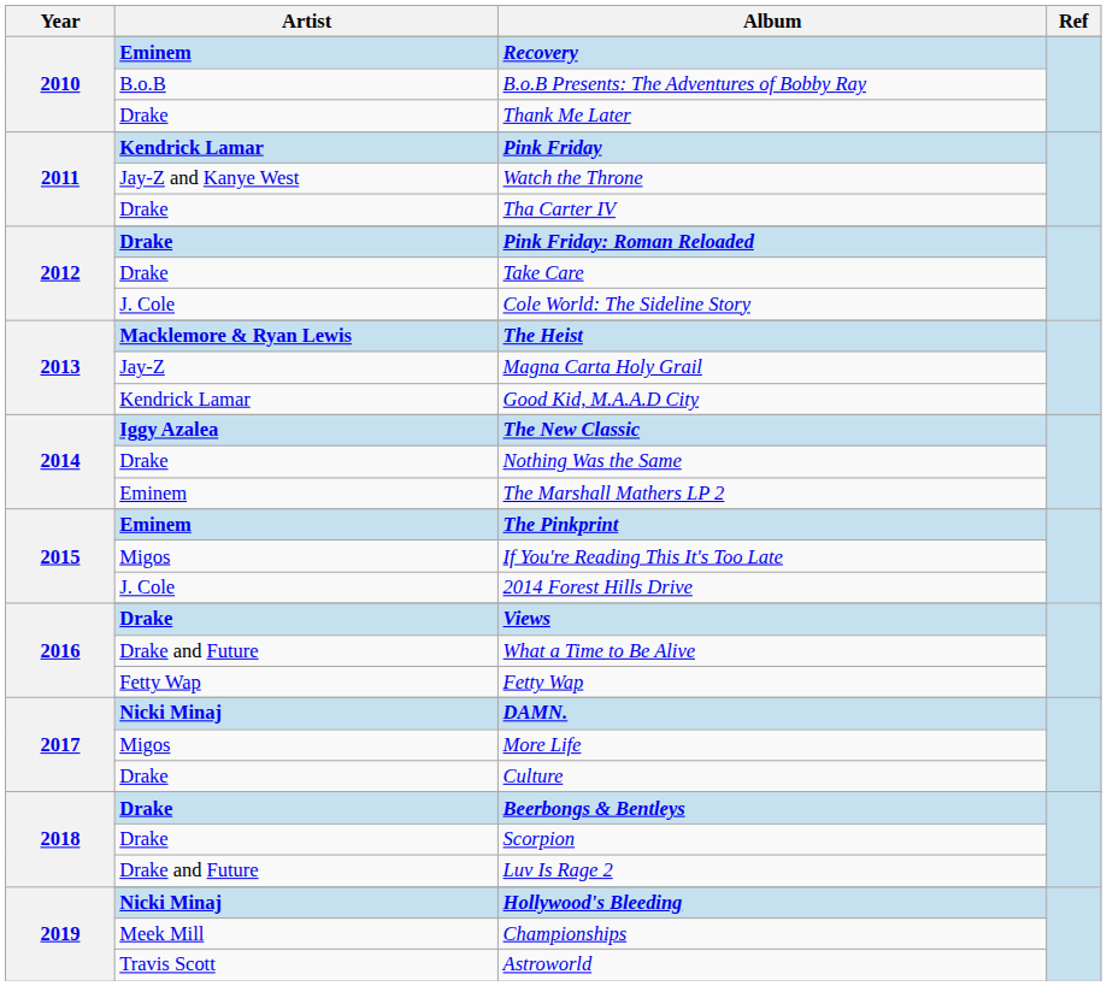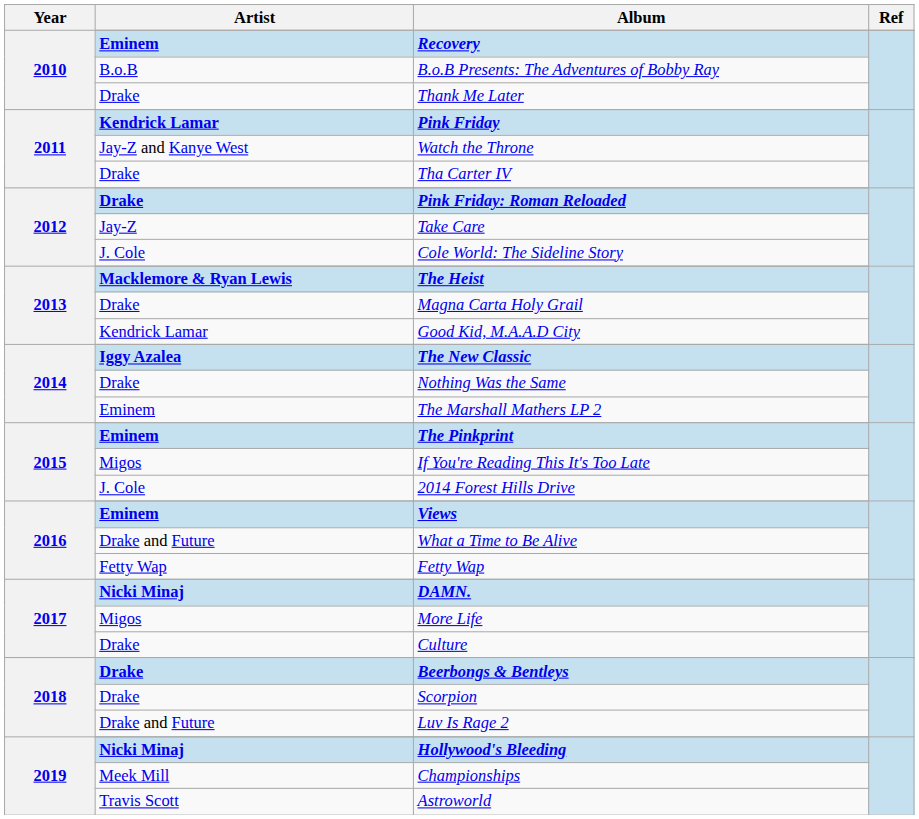 <table class="wikitable" width="100%">
 <tr>
 <th width="10%">Year</th>
 <th width="35%">Artist</th>
 <th width="50%">Album</th>
 <th width="5%">Ref</th>
 </tr>
 <tr>
 <th rowspan="4" align="center"><a href='#'>2010<br></a></th>
 </tr>
 <tr style="background:#c5e1f0">
 <td><strong><a href='#'>Eminem</a></strong></td>
 <td><strong><em><a href='#'>Recovery</a></em></strong></td>
 <td rowspan="4" align="center"></td>
 </tr>
 <tr>
 <td><a href='#'>B.o.B</a></td>
 <td><em><a href='#'>B.o.B Presents: The Adventures of Bobby Ray</a></em></td>
 </tr>
 <tr>
 <td><a href='#'>Drake</a></td>
 <td><em><a href='#'>Thank Me Later</a></em></td>
 </tr>
 <tr>
 <th rowspan="4" align="center"><a href='#'>2011<br></a></th>
 </tr>
 <tr style="background:#c5e1f0">
 <td><strong><a href='#'>Kendrick Lamar</a></strong></td>
 <td><strong><em><a href='#'>Pink Friday</a></em></strong></td>
 <td rowspan="4" align="center"></td>
 </tr>
 <tr>
 <td><a href='#'>Jay-Z</a> and <a href='#'>Kanye West</a></td>
 <td><em><a href='#'>Watch the Throne</a></em></td>
 </tr>
 <tr>
 <td><a href='#'>Drake</a></td>
 <td><em><a href='#'>Tha Carter IV</a></em></td>
 </tr>
 <tr>
 <th rowspan="4" align="center"><a href='#'>2012<br></a></th>
 </tr>
 <tr style="background:#c5e1f0">
 <td><strong><a href='#'>Drake</a></strong></td>
 <td><strong><em><a href='#'>Pink Friday: Roman Reloaded</a></em></strong></td>
 <td rowspan="4" align="center"></td>
 </tr>
 <tr>
-<td><a href='#'>Drake</a></td>
+<td><a href='#'>Jay-Z</a></td>
 <td><em><a href='#'>Take Care</a></em></td>
 </tr>
 <tr>
 <td><a href='#'>J. Cole</a></td>
 <td><em><a href='#'>Cole World: The Sideline Story</a></em></td>
 </tr>
 <tr>
 <th rowspan="4" align="center"><a href='#'>2013<br></a></th>
 </tr>
 <tr style="background:#c5e1f0">
 <td><strong><a href='#'>Macklemore & Ryan Lewis</a></strong></td>
 <td><strong><em><a href='#'>The Heist</a></em></strong></td>
 <td rowspan="4" align="center"></td>
 </tr>
 <tr>
-<td><a href='#'>Jay-Z</a></td>
+<td><a href='#'>Drake</a></td>
 <td><em><a href='#'>Magna Carta Holy Grail</a></em></td>
 </tr>
 <tr>
 <td><a href='#'>Kendrick Lamar</a></td>
 <td><em><a href='#'>Good Kid, M.A.A.D City</a></em></td>
 </tr>
 <tr>
 <th rowspan="4" align="center"><a href='#'>2014<br></a></th>
 </tr>
 <tr style="background:#c5e1f0">
 <td><strong><a href='#'>Iggy Azalea</a></strong></td>
 <td><strong><em><a href='#'>The New Classic</a></em></strong></td>
 <td rowspan="4" align="center"></td>
 </tr>
 <tr>
 <td><a href='#'>Drake</a></td>
 <td><em><a href='#'>Nothing Was the Same</a></em></td>
 </tr>
 <tr>
 <td><a href='#'>Eminem</a></td>
 <td><em><a href='#'>The Marshall Mathers LP 2</a></em></td>
 </tr>
 <tr>
 <th rowspan="4" align="center"><a href='#'>2015<br></a></th>
 </tr>
 <tr style="background:#c5e1f0">
 <td><strong><a href='#'>Eminem</a></strong></td>
 <td><strong><em><a href='#'>The Pinkprint</a></em></strong></td>
 <td rowspan="4" align="center"></td>
 </tr>
 <tr>
 <td><a href='#'>Migos</a></td>
 <td><em><a href='#'>If You're Reading This It's Too Late</a></em></td>
 </tr>
 <tr>
 <td><a href='#'>J. Cole</a></td>
 <td><em><a href='#'>2014 Forest Hills Drive</a></em></td>
 </tr>
 <tr>
 <th rowspan="4" align="center"><a href='#'>2016<br></a></th>
 </tr>
 <tr style="background:#c5e1f0">
-<td><strong><a href='#'>Drake</a></strong></td>
+<td><strong><a href='#'>Eminem</a></strong></td>
 <td><strong><em><a href='#'>Views</a></em></strong></td>
 <td rowspan="4" align="center"></td>
 </tr>
 <tr>
 <td><a href='#'>Drake</a> and <a href='#'>Future</a></td>
 <td><em><a href='#'>What a Time to Be Alive</a></em></td>
 </tr>
 <tr>
 <td><a href='#'>Fetty Wap</a></td>
 <td><em><a href='#'>Fetty Wap</a></em></td>
 </tr>
 <tr>
 <th rowspan="4" align="center"><a href='#'>2017<br></a></th>
 </tr>
 <tr style="background:#c5e1f0">
 <td><strong><a href='#'>Nicki Minaj</a></strong></td>
 <td><strong><em><a href='#'>DAMN.</a></em></strong></td>
 <td rowspan="4" align="center"></td>
 </tr>
 <tr>
 <td><a href='#'>Migos</a></td>
 <td><em><a href='#'>More Life </a></em></td>
 </tr>
 <tr>
 <td><a href='#'>Drake</a></td>
 <td><em><a href='#'>Culture</a></em></td>
 </tr>
 <tr>
 <th rowspan="4" align="center"><a href='#'>2018<br></a></th>
 </tr>
 <tr style="background:#c5e1f0">
 <td><strong><a href='#'>Drake</a></strong></td>
 <td><strong><em><a href='#'>Beerbongs & Bentleys</a></em></strong></td>
 <td rowspan="4" align="center"></td>
 </tr>
 <tr>
 <td><a href='#'>Drake</a></td>
 <td><em><a href='#'>Scorpion</a></em></td>
 </tr>
 <tr>
 <td><a href='#'>Drake</a> and <a href='#'>Future</a></td>
 <td><em><a href='#'>Luv Is Rage 2</a></em></td>
 </tr>
 <tr>
 <th rowspan="4" align="center"><a href='#'>2019<br></a></th>
 </tr>
 <tr style="background:#c5e1f0">
 <td><strong><a href='#'>Nicki Minaj</a></strong></td>
 <td><strong><em><a href='#'>Hollywood's Bleeding</a></em></strong></td>
 <td rowspan="4" align="center"></td>
 </tr>
 <tr>
 <td><a href='#'>Meek Mill</a></td>
 <td><em><a href='#'>Championships</a></em></td>
 </tr>
 <tr>
 <td><a href='#'>Travis Scott</a></td>
 <td><em><a href='#'>Astroworld</a></em></td>
 </tr>
 </table>
